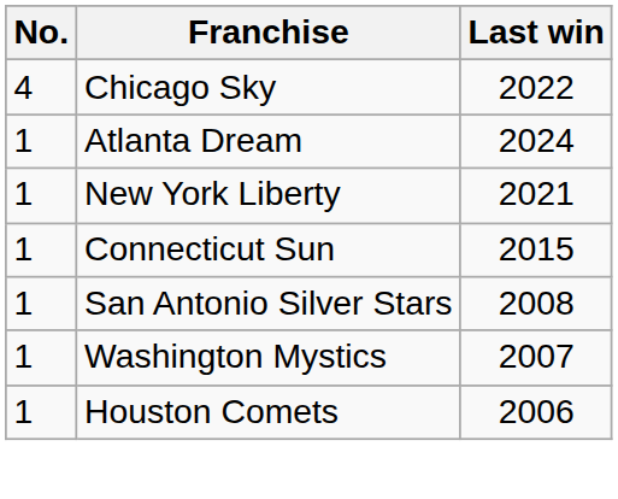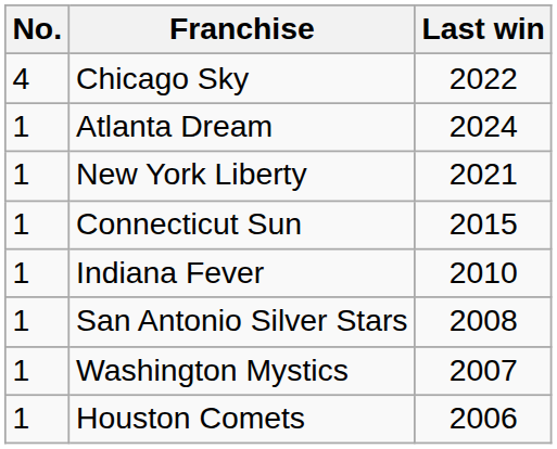 <table class="wikitable sortable">
 <tr>
 <th>No.</th>
 <th>Franchise</th>
 <th>Last win</th>
 </tr>
 <tr>
 <td>4</td>
 <td>Chicago Sky</td>
 <td style="text-align:center;">2022</td>
 </tr>
 <tr>
 <td>1</td>
 <td>Atlanta Dream</td>
 <td style="text-align:center;">2024</td>
 </tr>
 <tr>
 <td>1</td>
 <td>New York Liberty</td>
 <td style="text-align:center;">2021</td>
 </tr>
 <tr>
 <td>1</td>
 <td>Connecticut Sun</td>
 <td style="text-align:center;">2015</td>
 </tr>
 <tr>
 <td>1</td>
+<td>Indiana Fever</td>
+<td style="text-align:center;">2010</td>
+</tr>
+<tr>
+<td>1</td>
 <td>San Antonio Silver Stars</td>
 <td style="text-align:center;">2008</td>
 </tr>
 <tr>
 <td>1</td>
 <td>Washington Mystics</td>
 <td style="text-align:center;">2007</td>
 </tr>
 <tr>
 <td>1</td>
 <td>Houston Comets</td>
 <td style="text-align:center;">2006</td>
 </tr>
 </table>
